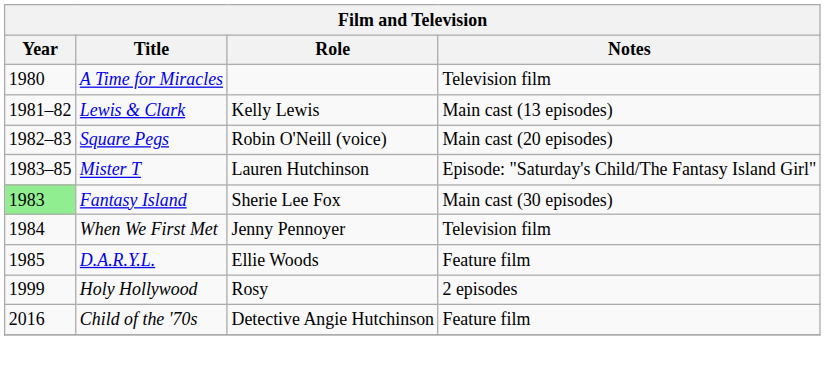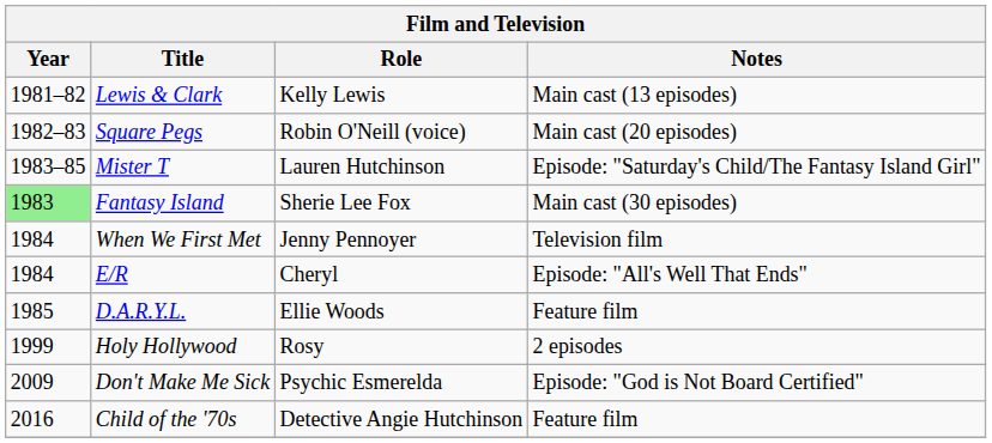 <table class="wikitable sortable" style="font-size: 88%">
 <tr>
 <th colspan=4>Film and Television</th>
 </tr>
 <tr style="text-align:center;">
 <th>Year</th>
 <th>Title</th>
 <th>Role</th>
 <th>Notes</th>
-</tr>
-<tr>
-<td>1980</td>
-<td><em><a href='#'>A Time for Miracles</a></em></td>
-<td></td>
-<td>Television film</td>
 </tr>
 <tr>
 <td>1981–82</td>
 <td><em><a href='#'>Lewis & Clark</a></em></td>
 <td>Kelly Lewis</td>
 <td>Main cast (13 episodes)</td>
 </tr>
 <tr>
 <td>1982–83</td>
 <td><em><a href='#'>Square Pegs</a></em></td>
 <td>Robin O'Neill (voice)</td>
 <td>Main cast (20 episodes)</td>
 </tr>
 <tr>
 <td>1983–85</td>
 <td><em><a href='#'>Mister T</a></em></td>
 <td>Lauren Hutchinson</td>
 <td>Episode: "Saturday's Child/The Fantasy Island Girl"</td>
 </tr>
 <tr>
 <td style="background: lightgreen;">1983</td>
 <td><em><a href='#'>Fantasy Island</a></em></td>
 <td>Sherie Lee Fox</td>
 <td>Main cast (30 episodes)</td>
 </tr>
 <tr>
 <td>1984</td>
 <td><em>When We First Met</em></td>
 <td>Jenny Pennoyer</td>
 <td>Television film</td>
 </tr>
 <tr>
+<td>1984</td>
+<td><em><a href='#'>E/R</a></em></td>
+<td>Cheryl</td>
+<td>Episode: "All's Well That Ends"</td>
+</tr>
+<tr>
 <td>1985</td>
 <td><em><a href='#'>D.A.R.Y.L.</a></em></td>
 <td>Ellie Woods</td>
 <td>Feature film</td>
 </tr>
 <tr>
 <td>1999</td>
 <td><em>Holy Hollywood</em></td>
 <td>Rosy</td>
 <td>2 episodes</td>
 </tr>
 <tr>
+<td>2009</td>
+<td><em>Don't Make Me Sick</em></td>
+<td>Psychic Esmerelda</td>
+<td>Episode: "God is Not Board Certified"</td>
+</tr>
+<tr>
 <td>2016</td>
 <td><em>Child of the '70s</em></td>
 <td>Detective Angie Hutchinson</td>
 <td>Feature film</td>
 </tr>
 <tr>
 </tr>
 </table>
